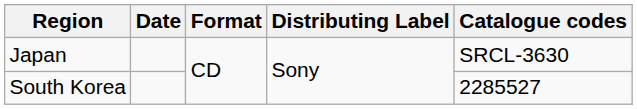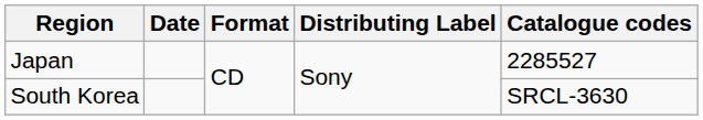 <table class="wikitable">
 <tr>
 <th>Region</th>
 <th>Date</th>
 <th>Format</th>
 <th>Distributing Label</th>
 <th>Catalogue codes</th>
 </tr>
 <tr>
 <td rowspan="1">Japan</td>
 <td></td>
 <td rowspan="2">CD</td>
 <td rowspan="2">Sony</td>
-<td rowspan="1">SRCL-3630</td>
+<td rowspan="1">2285527</td>
 </tr>
 <tr>
 <td rowspan="1">South Korea</td>
 <td></td>
-<td rowspan="1">2285527</td>
+<td rowspan="1">SRCL-3630</td>
 </tr>
 </table>
